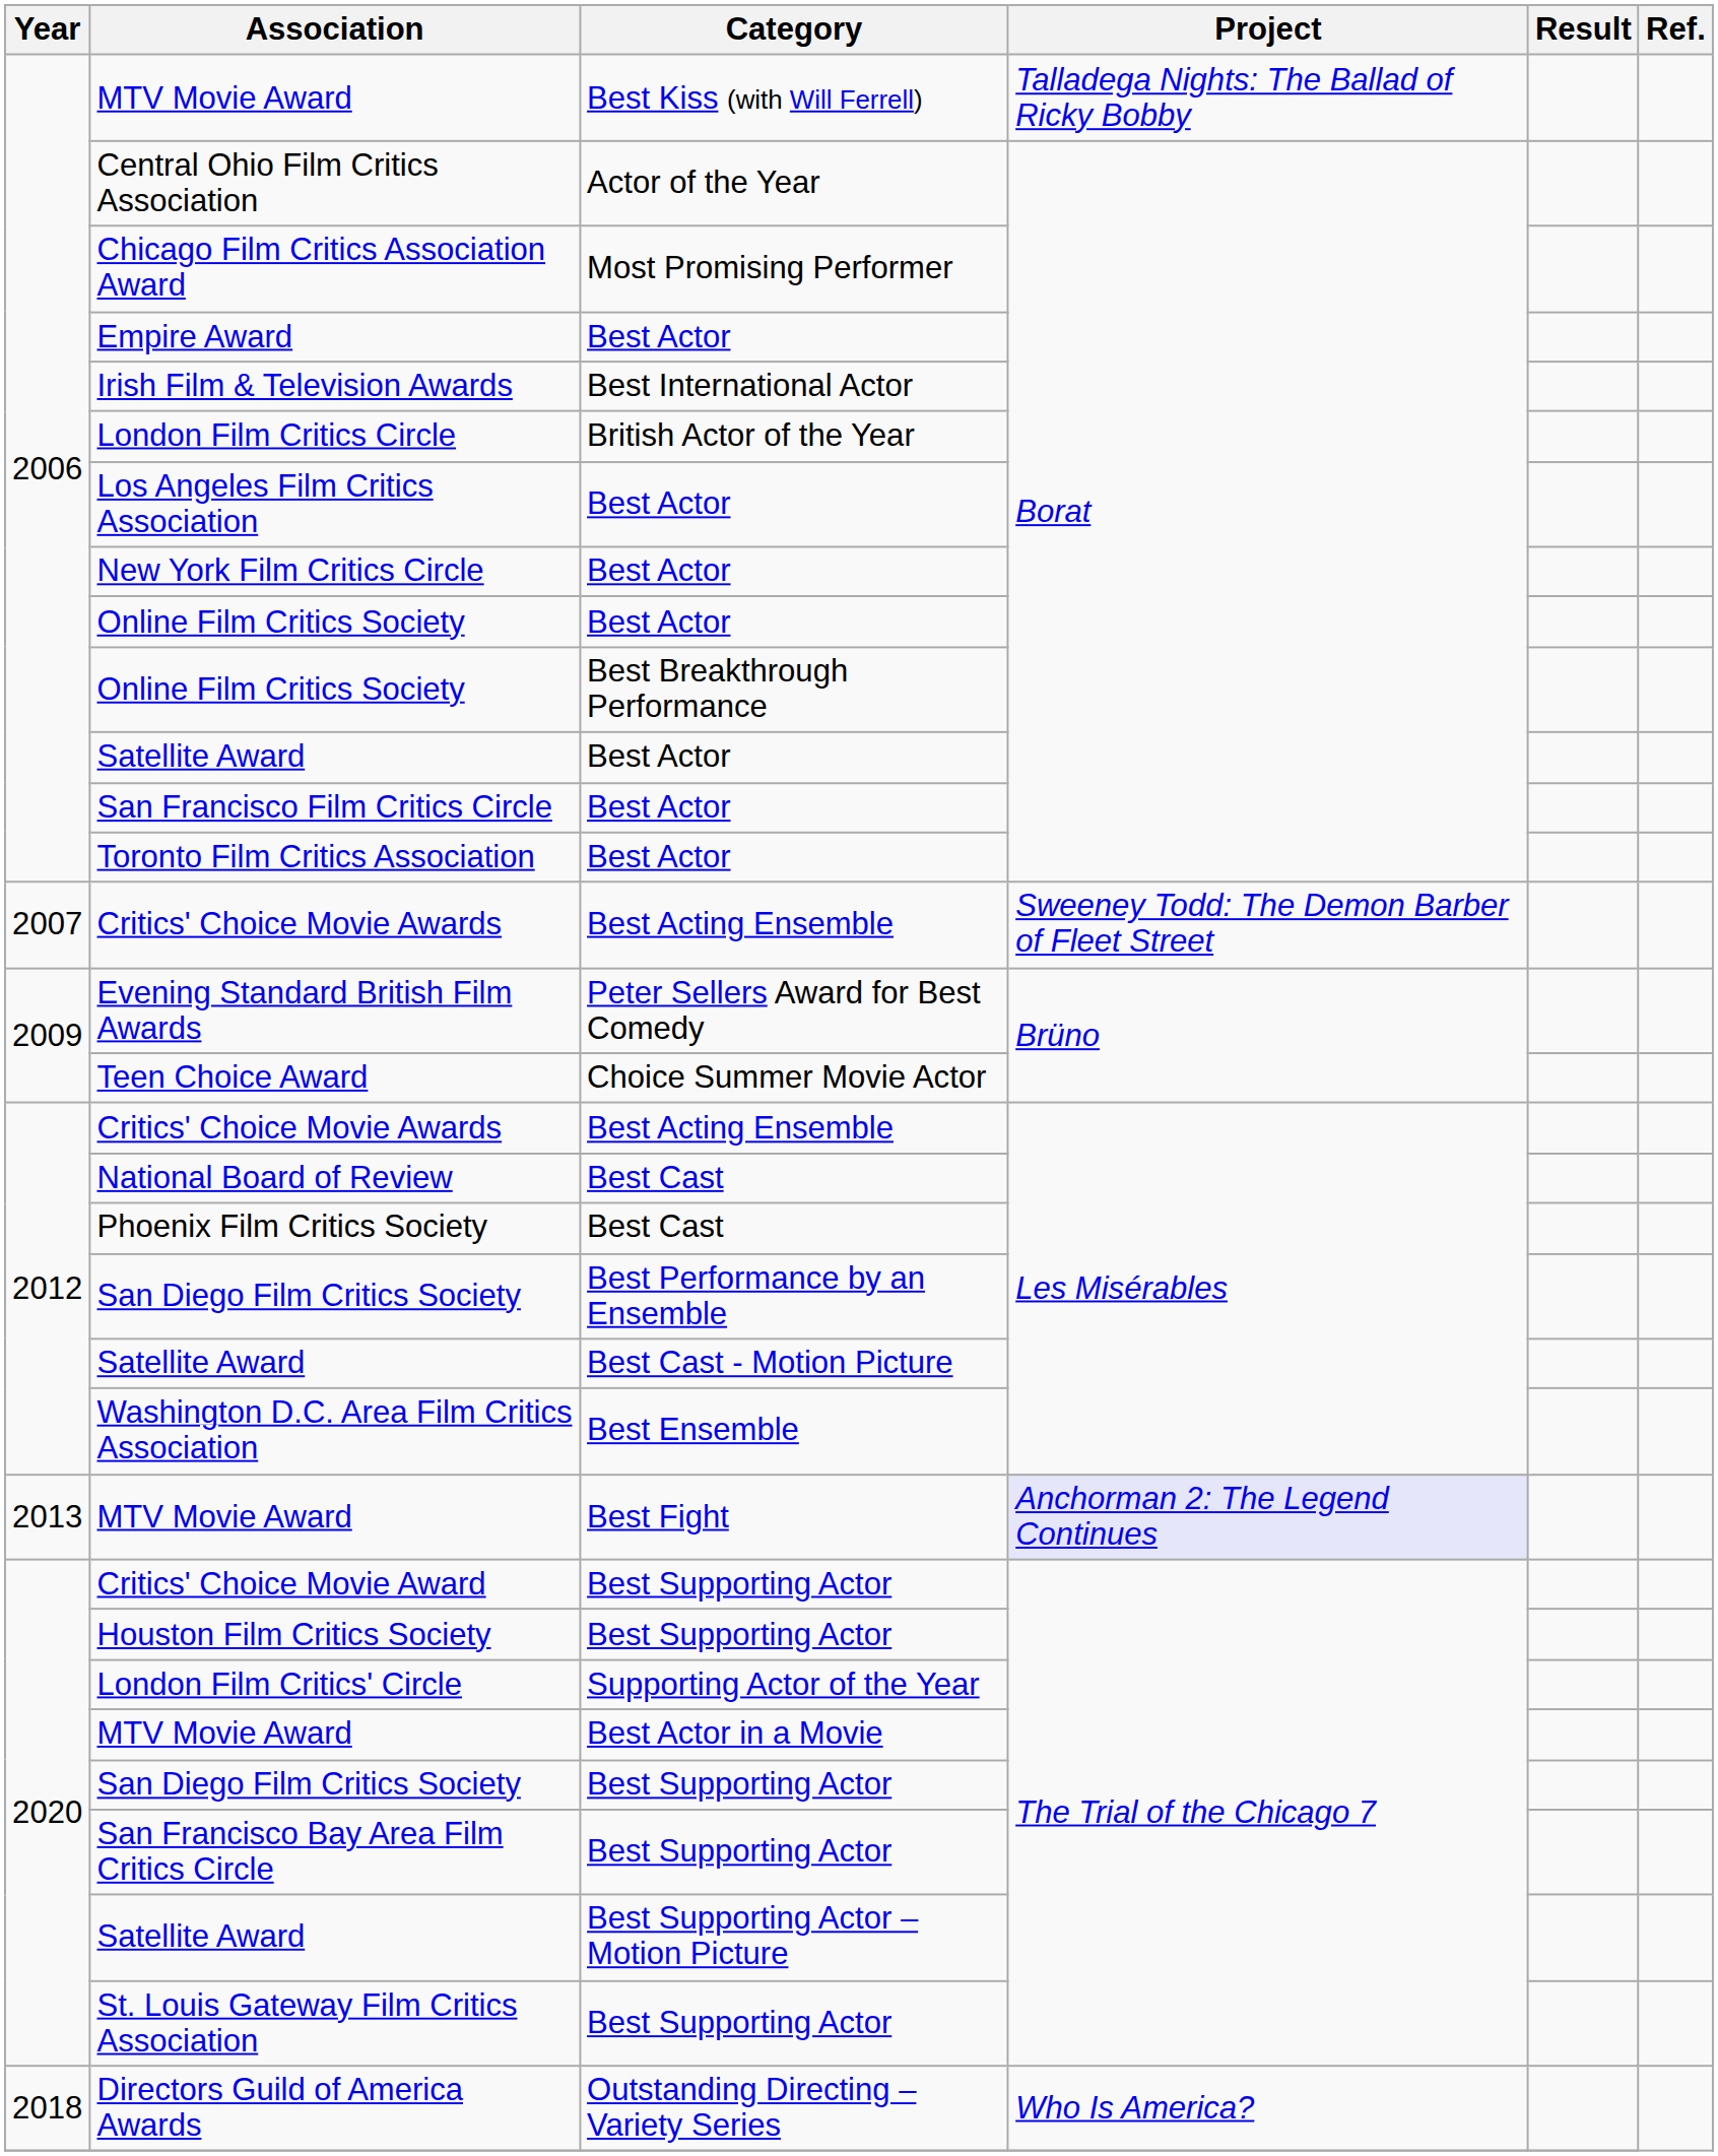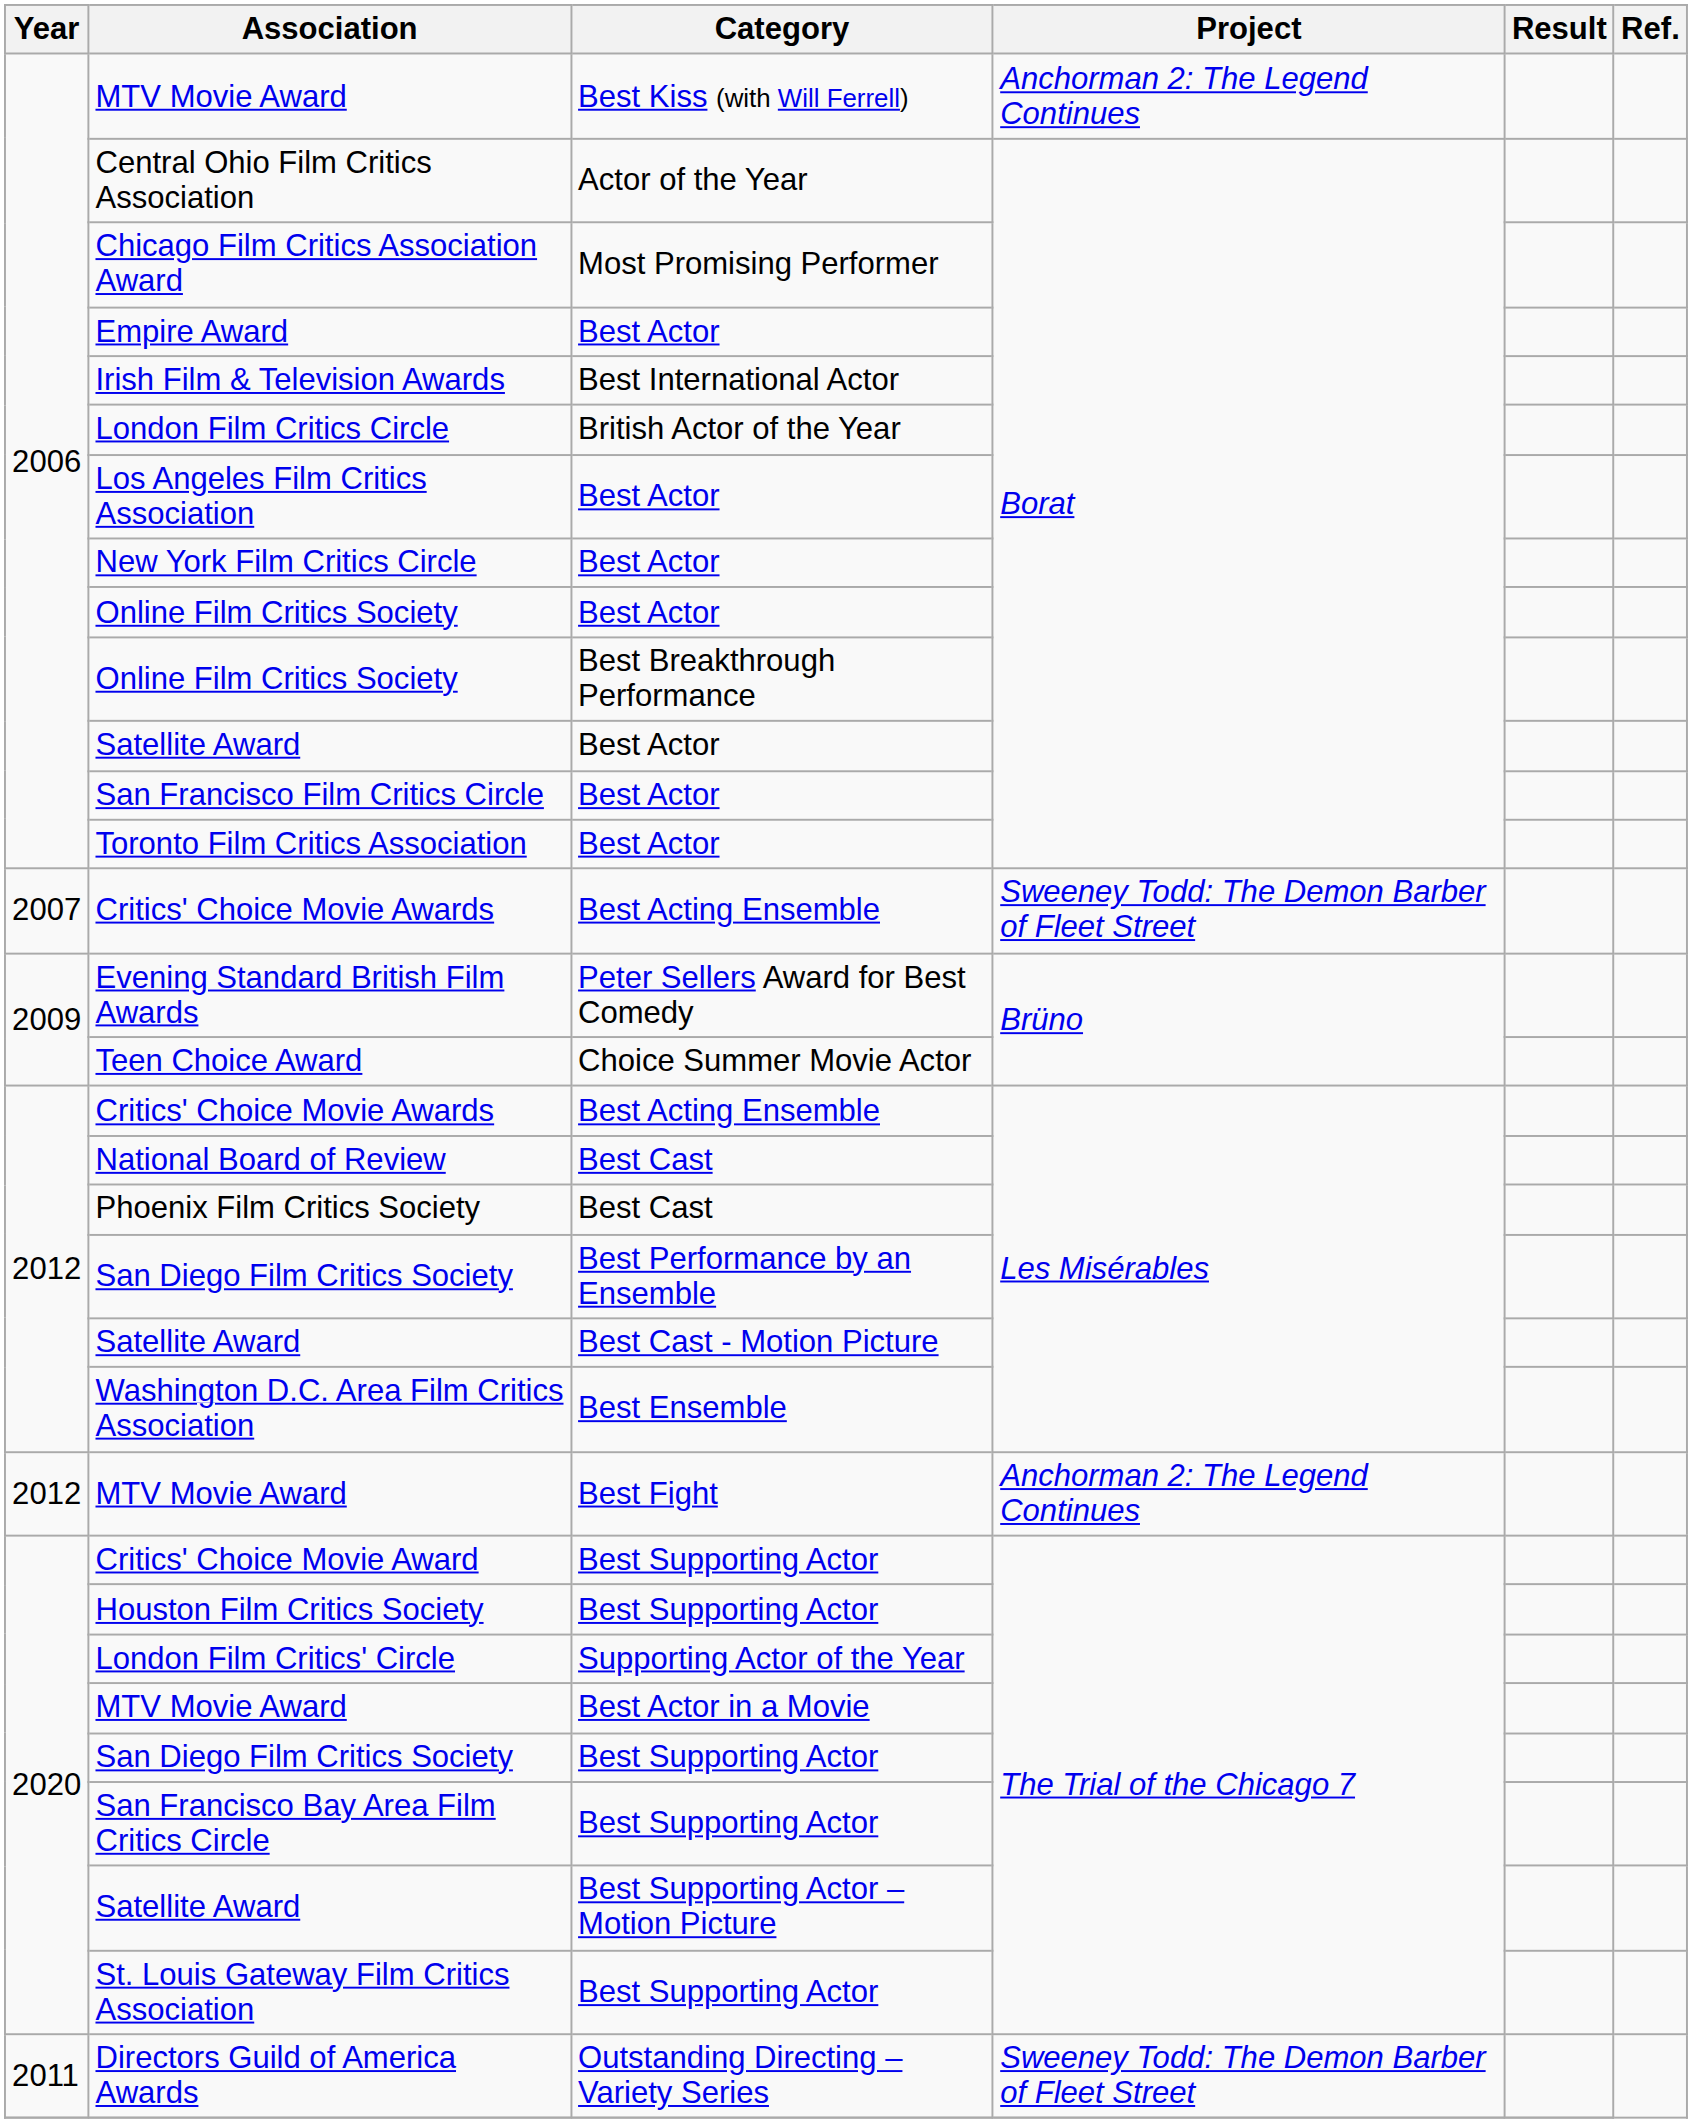 <table class="wikitable sortable">
 <tr>
 <th>Year</th>
 <th>Association</th>
 <th>Category</th>
 <th>Project</th>
 <th>Result</th>
 <th class=unsortable>Ref.</th>
 </tr>
 <tr>
 <td rowspan="13">2006</td>
 <td><a href='#'>MTV Movie Award</a></td>
 <td><a href='#'>Best Kiss</a> <small>(with <a href='#'>Will Ferrell</a>)</small></td>
-<td><em><a href='#'>Talladega Nights: The Ballad of Ricky Bobby</a></em></td>
+<td><em><a href='#'>Anchorman 2: The Legend Continues</a></em></td>
 <td></td>
 <td></td>
 </tr>
 <tr>
 <td>Central Ohio Film Critics Association</td>
 <td>Actor of the Year</td>
 <td rowspan=12><em><a href='#'>Borat</a></em></td>
 <td></td>
 <td></td>
 </tr>
 <tr>
 <td><a href='#'>Chicago Film Critics Association Award</a></td>
 <td>Most Promising Performer</td>
 <td></td>
 <td></td>
 </tr>
 <tr>
 <td><a href='#'>Empire Award</a></td>
 <td><a href='#'>Best Actor</a></td>
 <td></td>
 <td></td>
 </tr>
 <tr>
 <td><a href='#'>Irish Film & Television Awards</a></td>
 <td>Best International Actor</td>
 <td></td>
 <td></td>
 </tr>
 <tr>
 <td><a href='#'>London Film Critics Circle</a></td>
 <td>British Actor of the Year</td>
 <td></td>
 <td></td>
 </tr>
 <tr>
 <td><a href='#'>Los Angeles Film Critics Association</a></td>
 <td><a href='#'>Best Actor</a></td>
 <td></td>
 <td></td>
 </tr>
 <tr>
 <td><a href='#'>New York Film Critics Circle</a></td>
 <td><a href='#'>Best Actor</a></td>
 <td></td>
 <td></td>
 </tr>
 <tr>
 <td><a href='#'>Online Film Critics Society</a></td>
 <td><a href='#'>Best Actor</a></td>
 <td></td>
 <td></td>
 </tr>
 <tr>
 <td><a href='#'>Online Film Critics Society</a></td>
 <td>Best Breakthrough Performance</td>
 <td></td>
 <td></td>
 </tr>
 <tr>
 <td><a href='#'>Satellite Award</a></td>
 <td>Best Actor</td>
 <td></td>
 <td></td>
 </tr>
 <tr>
 <td><a href='#'>San Francisco Film Critics Circle</a></td>
 <td><a href='#'>Best Actor</a></td>
 <td></td>
 <td></td>
 </tr>
 <tr>
 <td><a href='#'>Toronto Film Critics Association</a></td>
 <td><a href='#'>Best Actor</a></td>
 <td></td>
 <td></td>
 </tr>
 <tr>
 <td>2007</td>
 <td><a href='#'>Critics' Choice Movie Awards</a></td>
 <td><a href='#'>Best Acting Ensemble</a></td>
 <td><em><a href='#'>Sweeney Todd: The Demon Barber of Fleet Street</a></em></td>
 <td></td>
 <td></td>
 </tr>
 <tr>
 <td rowspan=2>2009</td>
 <td><a href='#'>Evening Standard British Film Awards</a></td>
 <td><a href='#'>Peter Sellers</a> Award for Best Comedy</td>
 <td rowspan=2><em><a href='#'>Brüno</a></em></td>
 <td></td>
 <td></td>
 </tr>
 <tr>
 <td><a href='#'>Teen Choice Award</a></td>
 <td>Choice Summer Movie Actor</td>
 <td></td>
 <td></td>
 </tr>
 <tr>
 <td rowspan=6>2012</td>
 <td><a href='#'>Critics' Choice Movie Awards</a></td>
 <td><a href='#'>Best Acting Ensemble</a></td>
 <td rowspan=6><em><a href='#'>Les Misérables</a></em></td>
 <td></td>
 <td></td>
 </tr>
 <tr>
 <td><a href='#'>National Board of Review</a></td>
 <td><a href='#'>Best Cast</a></td>
 <td></td>
 <td></td>
 </tr>
 <tr>
 <td>Phoenix Film Critics Society</td>
 <td>Best Cast</td>
 <td></td>
 <td></td>
 </tr>
 <tr>
 <td><a href='#'>San Diego Film Critics Society</a></td>
 <td><a href='#'>Best Performance by an Ensemble</a></td>
 <td></td>
 <td></td>
 </tr>
 <tr>
 <td><a href='#'>Satellite Award</a></td>
 <td><a href='#'>Best Cast - Motion Picture</a></td>
 <td></td>
 <td></td>
 </tr>
 <tr>
 <td><a href='#'>Washington D.C. Area Film Critics Association</a></td>
 <td><a href='#'>Best Ensemble</a></td>
 <td></td>
 <td></td>
 </tr>
 <tr>
-<td>2013</td>
+<td>2012</td>
 <td><a href='#'>MTV Movie Award</a></td>
 <td><a href='#'>Best Fight</a></td>
-<td style="background: lavender;"><em><a href='#'>Anchorman 2: The Legend Continues</a></em></td>
+<td><em><a href='#'>Anchorman 2: The Legend Continues</a></em></td>
 <td></td>
 </tr>
 <tr>
 <td rowspan=8>2020</td>
 <td><a href='#'>Critics' Choice Movie Award</a></td>
 <td><a href='#'>Best Supporting Actor</a></td>
 <td rowspan=8><em><a href='#'>The Trial of the Chicago 7</a></em></td>
 <td></td>
 <td></td>
 </tr>
 <tr>
 <td><a href='#'>Houston Film Critics Society</a></td>
 <td><a href='#'>Best Supporting Actor</a></td>
 <td></td>
 <td></td>
 </tr>
 <tr>
 <td><a href='#'>London Film Critics' Circle</a></td>
 <td><a href='#'>Supporting Actor of the Year</a></td>
 <td></td>
 <td></td>
 </tr>
 <tr>
 <td><a href='#'>MTV Movie Award</a></td>
 <td><a href='#'>Best Actor in a Movie</a></td>
 <td></td>
 <td></td>
 </tr>
 <tr>
 <td><a href='#'>San Diego Film Critics Society</a></td>
 <td><a href='#'>Best Supporting Actor</a></td>
 <td></td>
 <td></td>
 </tr>
 <tr>
 <td><a href='#'>San Francisco Bay Area Film Critics Circle</a></td>
 <td><a href='#'>Best Supporting Actor</a></td>
 <td></td>
 <td></td>
 </tr>
 <tr>
 <td><a href='#'>Satellite Award</a></td>
 <td><a href='#'>Best Supporting Actor – Motion Picture</a></td>
 <td></td>
 <td></td>
 </tr>
 <tr>
 <td><a href='#'>St. Louis Gateway Film Critics Association</a></td>
 <td><a href='#'>Best Supporting Actor</a></td>
 <td></td>
 <td></td>
 </tr>
 <tr>
-<td>2018</td>
+<td>2011</td>
 <td><a href='#'>Directors Guild of America Awards</a></td>
 <td><a href='#'>Outstanding Directing – Variety Series</a></td>
-<td><em><a href='#'>Who Is America?</a></em></td>
+<td><em><a href='#'>Sweeney Todd: The Demon Barber of Fleet Street</a></em></td>
 <td></td>
 </tr>
 <tr>
 </tr>
 </table>
